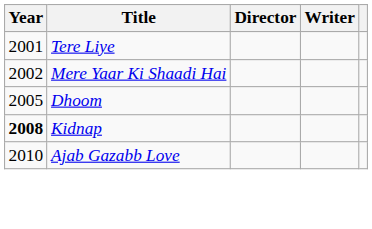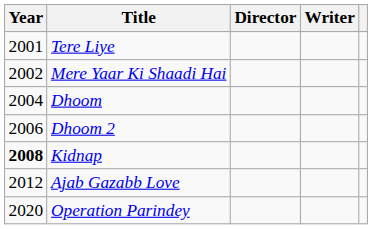 <table class="wikitable sortable">
 <tr>
 <th>Year</th>
 <th>Title</th>
 <th>Director</th>
 <th>Writer</th>
 <th></th>
 </tr>
 <tr>
 <td>2001</td>
 <td><a href='#'><em>Tere Liye</em></a></td>
 <td></td>
 <td></td>
 <td></td>
 </tr>
 <tr>
 <td>2002</td>
 <td><em><a href='#'>Mere Yaar Ki Shaadi Hai</a></em></td>
 <td></td>
 <td></td>
 <td></td>
 </tr>
 <tr>
-<td>2005</td>
+<td>2004</td>
 <td><em><a href='#'>Dhoom</a></em></td>
+<td></td>
+<td></td>
+<td></td>
+</tr>
+<tr>
+<td>2006</td>
+<td><em><a href='#'>Dhoom 2</a></em></td>
 <td></td>
 <td></td>
 <td></td>
 </tr>
 <tr>
 <td><strong>2008</strong></td>
 <td><em><a href='#'>Kidnap</a></em></td>
 <td></td>
 <td></td>
 <td></td>
 </tr>
 <tr>
-<td>2010</td>
+<td>2012</td>
 <td><em><a href='#'>Ajab Gazabb Love</a></em></td>
 <td></td>
 <td></td>
 <td></td>
 </tr>
+<tr>
+<td>2020</td>
+<td><em><a href='#'>Operation Parindey</a></em></td>
+<td></td>
+<td></td>
+<td></td>
+</tr>
 </table>
